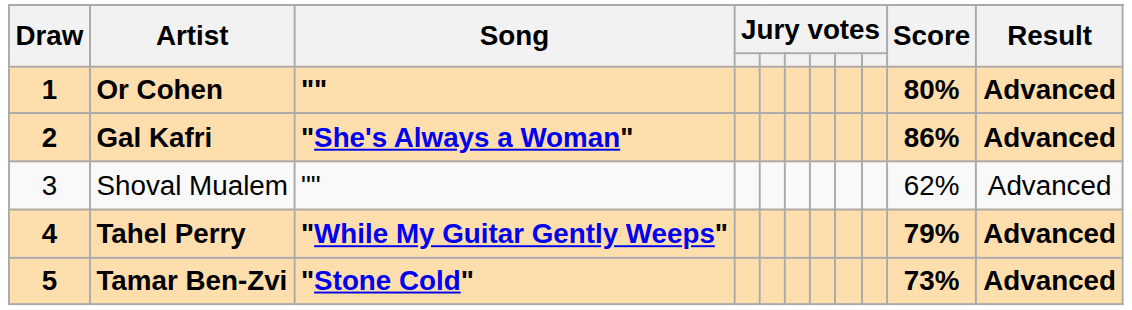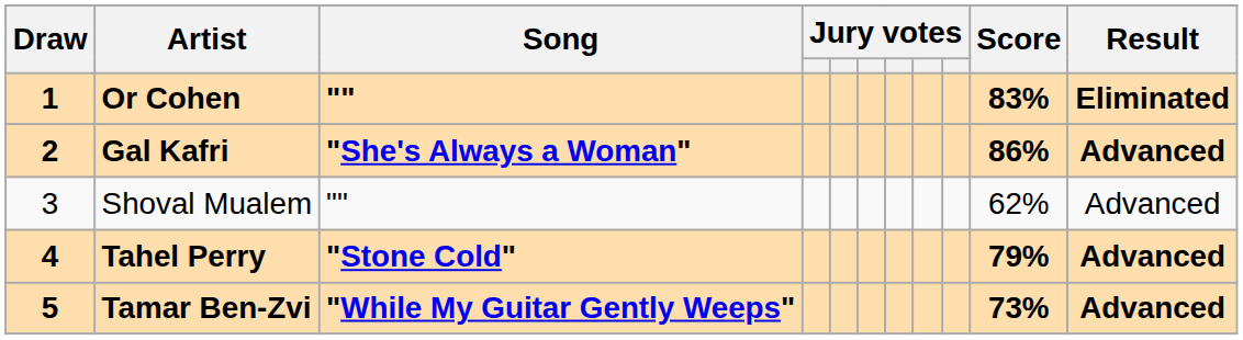 <table class="sortable wikitable" style="margin: 1em auto 1em auto; text-align:center; font-size:90%; line-height:18px;">
 <tr>
 </tr>
 <tr>
 <th rowspan="2">Draw</th>
 <th rowspan="2">Artist</th>
 <th rowspan="2">Song</th>
 <th colspan="6" class="unsortable">Jury votes</th>
 <th rowspan="2">Score</th>
 <th rowspan="2">Result</th>
 </tr>
 <tr>
 <th class="unsortable"></th>
 <th class="unsortable"></th>
 <th class="unsortable"></th>
 <th class="unsortable"></th>
 <th class="unsortable"></th>
 <th class="unsortable"></th>
 </tr>
 <tr style="font-weight:bold; background:navajowhite;">
 <td>1</td>
 <td align="left">Or Cohen</td>
 <td align="left">""</td>
 <td></td>
 <td></td>
 <td></td>
 <td></td>
 <td></td>
 <td></td>
-<td>80%</td>
-<td>Advanced</td>
+<td>83%</td>
+<td>Eliminated</td>
 </tr>
 <tr style="font-weight:bold; background:navajowhite;">
 <td>2</td>
 <td align="left">Gal Kafri</td>
 <td align="left">"<a href='#'>She's Always a Woman</a>"</td>
 <td></td>
 <td></td>
 <td></td>
 <td></td>
 <td></td>
 <td></td>
 <td>86%</td>
 <td>Advanced</td>
 </tr>
 <tr>
 <td>3</td>
 <td align="left">Shoval Mualem</td>
 <td align="left">""</td>
 <td></td>
 <td></td>
 <td></td>
 <td></td>
 <td></td>
 <td></td>
 <td>62%</td>
 <td>Advanced</td>
 </tr>
 <tr style="font-weight:bold; background:navajowhite;">
 <td>4</td>
 <td align="left">Tahel Perry</td>
-<td align="left">"<a href='#'>While My Guitar Gently Weeps</a>"</td>
+<td align="left">"<a href='#'>Stone Cold</a>"</td>
 <td></td>
 <td></td>
 <td></td>
 <td></td>
 <td></td>
 <td></td>
 <td>79%</td>
 <td>Advanced</td>
 </tr>
 <tr style="font-weight:bold; background:navajowhite;">
 <td>5</td>
 <td align="left">Tamar Ben-Zvi</td>
-<td align="left">"<a href='#'>Stone Cold</a>"</td>
+<td align="left">"<a href='#'>While My Guitar Gently Weeps</a>"</td>
 <td></td>
 <td></td>
 <td></td>
 <td></td>
 <td></td>
 <td></td>
 <td>73%</td>
 <td>Advanced</td>
 </tr>
 </table>
